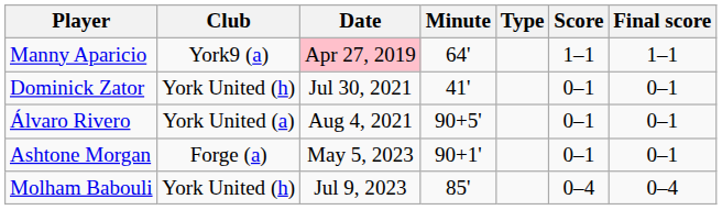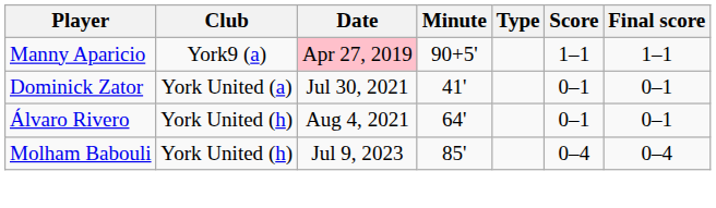 <table class="wikitable sortable" style="text-align:center;">
 <tr>
 <th>Player</th>
 <th>Club</th>
 <th>Date</th>
 <th>Minute</th>
 <th>Type</th>
 <th>Score</th>
 <th>Final score</th>
 </tr>
 <tr>
 <td style="text-align:left"><a href='#'>Manny Aparicio</a></td>
 <td>York9 (<a href='#'>a</a>)</td>
 <td style="background: pink;">Apr 27, 2019</td>
-<td>64'</td>
+<td>90+5'</td>
 <td></td>
 <td>1–1</td>
 <td>1–1</td>
 </tr>
 <tr>
 <td style="text-align:left"><a href='#'>Dominick Zator</a></td>
-<td>York United (<a href='#'>h</a>)</td>
+<td>York United (<a href='#'>a</a>)</td>
 <td>Jul 30, 2021</td>
 <td>41'</td>
 <td></td>
 <td>0–1</td>
 <td>0–1</td>
 </tr>
 <tr>
 <td style="text-align:left"><a href='#'>Álvaro Rivero</a></td>
-<td>York United (<a href='#'>a</a>)</td>
+<td>York United (<a href='#'>h</a>)</td>
 <td>Aug 4, 2021</td>
-<td>90+5'</td>
-<td></td>
-<td>0–1</td>
-<td>0–1</td>
-</tr>
-<tr>
-<td style="text-align:left"><a href='#'>Ashtone Morgan</a></td>
-<td>Forge (<a href='#'>a</a>)</td>
-<td>May 5, 2023</td>
-<td>90+1'</td>
+<td>64'</td>
 <td></td>
 <td>0–1</td>
 <td>0–1</td>
 </tr>
 <tr>
 <td style="text-align:left"><a href='#'>Molham Babouli</a></td>
 <td>York United (<a href='#'>h</a>)</td>
 <td>Jul 9, 2023</td>
 <td>85'</td>
 <td></td>
 <td>0–4</td>
 <td>0–4</td>
 </tr>
 </table>
